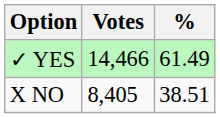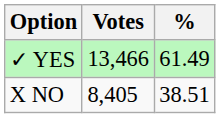 <table class="wikitable">
 <tr>
 <th>Option</th>
 <th>Votes</th>
 <th>%</th>
 </tr>
 <tr>
 <td style=background:#bbf8be>✓ YES</td>
-<td style=background:#bbf8be>14,466</td>
+<td style=background:#bbf8be>13,466</td>
 <td style=background:#bbf8be>61.49</td>
 </tr>
 <tr>
 <td>X NO</td>
 <td>8,405</td>
 <td>38.51</td>
 </tr>
 </table>
